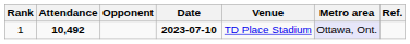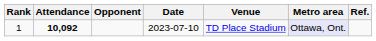 <table class="wikitable sortable" style="text-align: center;">
 <tr>
 <th>Rank</th>
 <th>Attendance</th>
 <th>Opponent</th>
 <th width=90>Date</th>
 <th>Venue</th>
 <th>Metro area</th>
 <th>Ref.</th>
 </tr>
 <tr>
 <td>1</td>
-<td><strong>10,492</strong></td>
+<td><strong>10,092</strong></td>
 <td></td>
-<td><strong>2023-07-10</strong></td>
+<td>2023-07-10</td>
 <td><a href='#'>TD Place Stadium</a></td>
 <td style="background: lavender;">Ottawa, Ont.</td>
 <td></td>
 </tr>
 </table>
